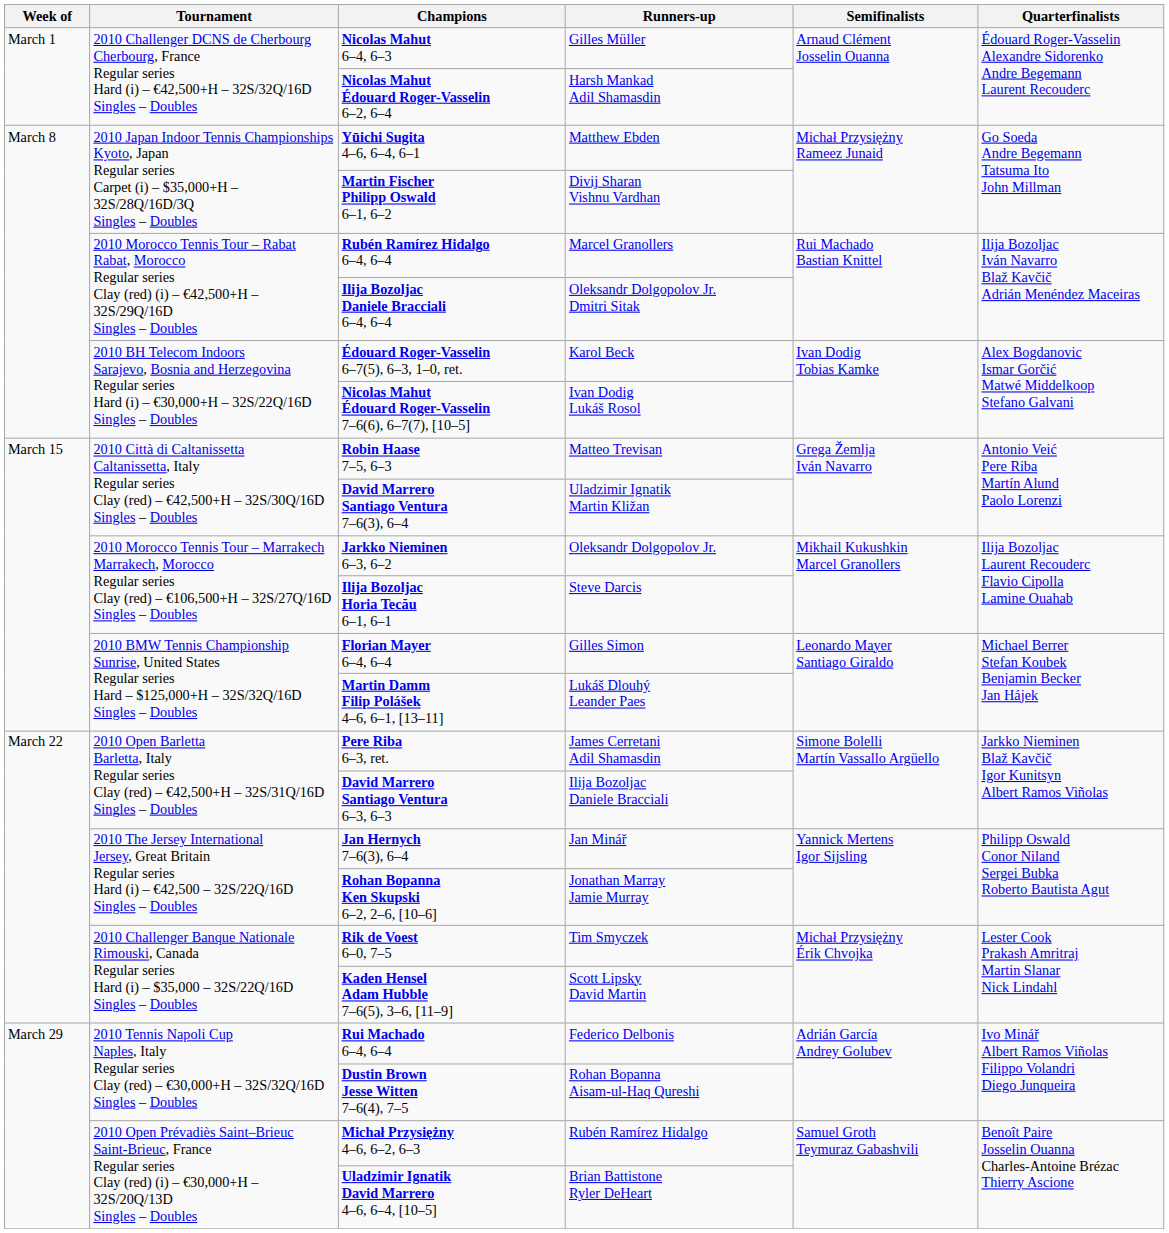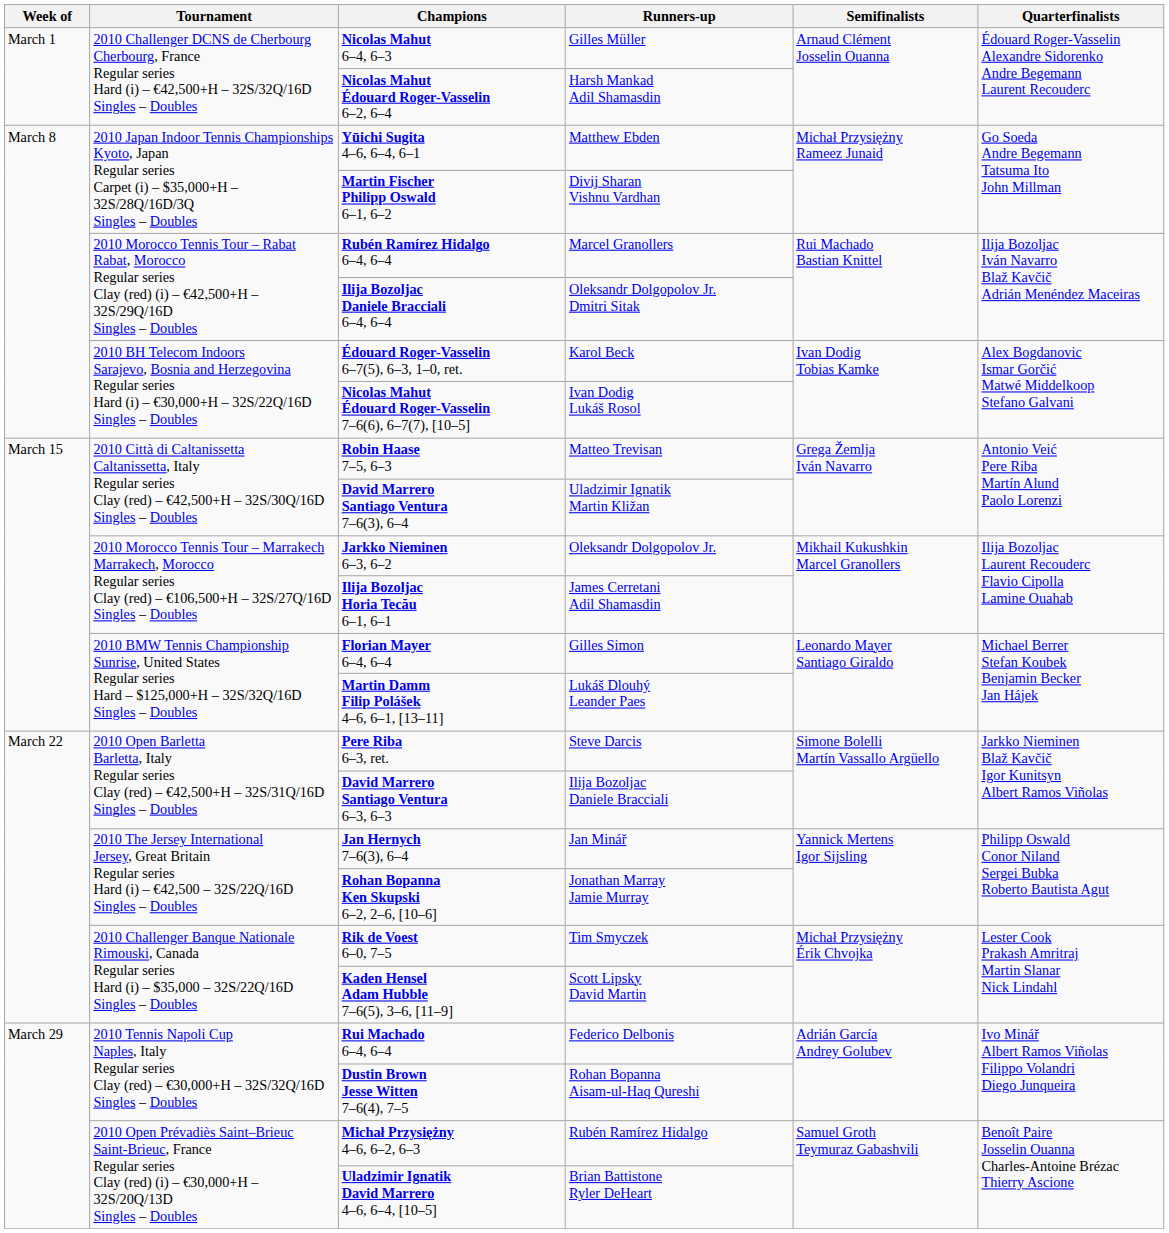 <table class=wikitable style=font-size:85%>
 <tr>
 <th width=75>Week of</th>
 <th width=230>Tournament</th>
 <th width=210>Champions</th>
 <th width=210>Runners-up</th>
 <th width=170>Semifinalists</th>
 <th width=170>Quarterfinalists</th>
 </tr>
 <tr style="vertical-align:top;">
 <td rowspan=2>March 1</td>
 <td rowspan=2><a href='#'>2010 Challenger DCNS de Cherbourg</a><br> <a href='#'>Cherbourg</a>, France<br>Regular series<br>Hard (i) – €42,500+H – 32S/32Q/16D<br><a href='#'>Singles</a> – <a href='#'>Doubles</a></td>
 <td> <strong><a href='#'>Nicolas Mahut</a></strong><br>6–4, 6–3</td>
 <td> <a href='#'>Gilles Müller</a></td>
 <td rowspan=2> <a href='#'>Arnaud Clément</a><br> <a href='#'>Josselin Ouanna</a></td>
 <td rowspan=2> <a href='#'>Édouard Roger-Vasselin</a><br> <a href='#'>Alexandre Sidorenko</a><br> <a href='#'>Andre Begemann</a><br> <a href='#'>Laurent Recouderc</a></td>
 </tr>
 <tr style="vertical-align:top;">
 <td> <strong><a href='#'>Nicolas Mahut</a></strong><br> <strong><a href='#'>Édouard Roger-Vasselin</a></strong><br>6–2, 6–4</td>
 <td> <a href='#'>Harsh Mankad</a><br> <a href='#'>Adil Shamasdin</a></td>
 </tr>
 <tr style="vertical-align:top;">
 <td rowspan=6>March 8</td>
 <td rowspan=2><a href='#'>2010 Japan Indoor Tennis Championships</a><br> <a href='#'>Kyoto</a>, Japan<br>Regular series<br>Carpet (i) – $35,000+H – 32S/28Q/16D/3Q<br><a href='#'>Singles</a> – <a href='#'>Doubles</a></td>
 <td> <strong><a href='#'>Yūichi Sugita</a></strong><br>4–6, 6–4, 6–1</td>
 <td> <a href='#'>Matthew Ebden</a></td>
 <td rowspan=2> <a href='#'>Michał Przysiężny</a><br> <a href='#'>Rameez Junaid</a></td>
 <td rowspan=2> <a href='#'>Go Soeda</a><br> <a href='#'>Andre Begemann</a><br> <a href='#'>Tatsuma Ito</a><br> <a href='#'>John Millman</a></td>
 </tr>
 <tr style="vertical-align:top;">
 <td> <strong><a href='#'>Martin Fischer</a></strong><br> <strong><a href='#'>Philipp Oswald</a></strong><br>6–1, 6–2</td>
 <td> <a href='#'>Divij Sharan</a><br> <a href='#'>Vishnu Vardhan</a></td>
 </tr>
 <tr style="vertical-align:top;">
 <td rowspan=2><a href='#'>2010 Morocco Tennis Tour – Rabat</a><br> <a href='#'>Rabat</a>, <a href='#'>Morocco</a><br>Regular series<br>Clay (red) (i) – €42,500+H – 32S/29Q/16D<br><a href='#'>Singles</a> – <a href='#'>Doubles</a></td>
 <td> <strong><a href='#'>Rubén Ramírez Hidalgo</a></strong><br>6–4, 6–4</td>
 <td> <a href='#'>Marcel Granollers</a></td>
 <td rowspan=2> <a href='#'>Rui Machado</a><br> <a href='#'>Bastian Knittel</a></td>
 <td rowspan=2> <a href='#'>Ilija Bozoljac</a><br> <a href='#'>Iván Navarro</a><br> <a href='#'>Blaž Kavčič</a><br> <a href='#'>Adrián Menéndez Maceiras</a></td>
 </tr>
 <tr style="vertical-align:top;">
 <td> <strong><a href='#'>Ilija Bozoljac</a></strong><br> <strong><a href='#'>Daniele Bracciali</a></strong><br>6–4, 6–4</td>
 <td> <a href='#'>Oleksandr Dolgopolov Jr.</a><br> <a href='#'>Dmitri Sitak</a></td>
 </tr>
 <tr style="vertical-align:top;">
 <td rowspan=2><a href='#'>2010 BH Telecom Indoors</a><br> <a href='#'>Sarajevo</a>, <a href='#'>Bosnia and Herzegovina</a><br>Regular series<br>Hard (i) – €30,000+H – 32S/22Q/16D<br><a href='#'>Singles</a> – <a href='#'>Doubles</a></td>
 <td> <strong><a href='#'>Édouard Roger-Vasselin</a></strong><br>6–7(5), 6–3, 1–0, ret.</td>
 <td> <a href='#'>Karol Beck</a></td>
 <td rowspan=2> <a href='#'>Ivan Dodig</a><br> <a href='#'>Tobias Kamke</a></td>
 <td rowspan=2> <a href='#'>Alex Bogdanovic</a><br> <a href='#'>Ismar Gorčić</a><br> <a href='#'>Matwé Middelkoop</a><br> <a href='#'>Stefano Galvani</a></td>
 </tr>
 <tr style="vertical-align:top;">
 <td> <strong><a href='#'>Nicolas Mahut</a></strong><br> <strong><a href='#'>Édouard Roger-Vasselin</a></strong><br>7–6(6), 6–7(7), [10–5]</td>
 <td> <a href='#'>Ivan Dodig</a><br> <a href='#'>Lukáš Rosol</a></td>
 </tr>
 <tr style="vertical-align:top;">
 <td rowspan=6>March 15</td>
 <td rowspan=2><a href='#'>2010 Città di Caltanissetta</a><br> <a href='#'>Caltanissetta</a>, Italy<br>Regular series<br>Clay (red) – €42,500+H – 32S/30Q/16D<br><a href='#'>Singles</a> – <a href='#'>Doubles</a></td>
 <td> <strong><a href='#'>Robin Haase</a></strong><br>7–5, 6–3</td>
 <td> <a href='#'>Matteo Trevisan</a></td>
 <td rowspan=2> <a href='#'>Grega Žemlja</a><br> <a href='#'>Iván Navarro</a></td>
 <td rowspan=2> <a href='#'>Antonio Veić</a><br> <a href='#'>Pere Riba</a><br> <a href='#'>Martín Alund</a><br> <a href='#'>Paolo Lorenzi</a></td>
 </tr>
 <tr style="vertical-align:top;">
 <td> <strong><a href='#'>David Marrero</a></strong><br> <strong><a href='#'>Santiago Ventura</a></strong><br>7–6(3), 6–4</td>
 <td> <a href='#'>Uladzimir Ignatik</a><br> <a href='#'>Martin Kližan</a></td>
 </tr>
 <tr style="vertical-align:top;">
 <td rowspan=2><a href='#'>2010 Morocco Tennis Tour – Marrakech</a><br> <a href='#'>Marrakech</a>, <a href='#'>Morocco</a><br>Regular series<br>Clay (red) – €106,500+H – 32S/27Q/16D<br><a href='#'>Singles</a> – <a href='#'>Doubles</a></td>
 <td> <strong><a href='#'>Jarkko Nieminen</a></strong><br>6–3, 6–2</td>
 <td> <a href='#'>Oleksandr Dolgopolov Jr.</a></td>
 <td rowspan=2> <a href='#'>Mikhail Kukushkin</a><br> <a href='#'>Marcel Granollers</a></td>
 <td rowspan=2> <a href='#'>Ilija Bozoljac</a><br> <a href='#'>Laurent Recouderc</a><br> <a href='#'>Flavio Cipolla</a><br> <a href='#'>Lamine Ouahab</a></td>
 </tr>
 <tr style="vertical-align:top;">
 <td> <strong><a href='#'>Ilija Bozoljac</a></strong><br> <strong><a href='#'>Horia Tecău</a></strong><br>6–1, 6–1</td>
-<td> <a href='#'>Steve Darcis</a></td>
+<td> <a href='#'>James Cerretani</a><br> <a href='#'>Adil Shamasdin</a></td>
 </tr>
 <tr style="vertical-align:top;">
 <td rowspan=2><a href='#'>2010 BMW Tennis Championship</a><br> <a href='#'>Sunrise</a>, United States<br>Regular series<br>Hard – $125,000+H – 32S/32Q/16D<br><a href='#'>Singles</a> – <a href='#'>Doubles</a></td>
 <td> <strong><a href='#'>Florian Mayer</a></strong><br>6–4, 6–4</td>
 <td> <a href='#'>Gilles Simon</a></td>
 <td rowspan=2> <a href='#'>Leonardo Mayer</a><br> <a href='#'>Santiago Giraldo</a></td>
 <td rowspan=2> <a href='#'>Michael Berrer</a><br> <a href='#'>Stefan Koubek</a><br> <a href='#'>Benjamin Becker</a><br> <a href='#'>Jan Hájek</a></td>
 </tr>
 <tr style="vertical-align:top;">
 <td> <strong><a href='#'>Martin Damm</a></strong><br> <strong><a href='#'>Filip Polášek</a></strong><br>4–6, 6–1, [13–11]</td>
 <td> <a href='#'>Lukáš Dlouhý</a><br> <a href='#'>Leander Paes</a></td>
 </tr>
 <tr style="vertical-align:top;">
 <td rowspan=6>March 22</td>
 <td rowspan=2><a href='#'>2010 Open Barletta</a><br> <a href='#'>Barletta</a>, Italy<br>Regular series<br>Clay (red) – €42,500+H – 32S/31Q/16D<br><a href='#'>Singles</a> – <a href='#'>Doubles</a></td>
 <td> <strong><a href='#'>Pere Riba</a></strong><br>6–3, ret.</td>
-<td> <a href='#'>James Cerretani</a><br> <a href='#'>Adil Shamasdin</a></td>
+<td> <a href='#'>Steve Darcis</a></td>
 <td rowspan=2> <a href='#'>Simone Bolelli</a><br> <a href='#'>Martín Vassallo Argüello</a></td>
 <td rowspan=2> <a href='#'>Jarkko Nieminen</a><br> <a href='#'>Blaž Kavčič</a><br> <a href='#'>Igor Kunitsyn</a><br> <a href='#'>Albert Ramos Viñolas</a></td>
 </tr>
 <tr style="vertical-align:top;">
 <td> <strong><a href='#'>David Marrero</a></strong><br> <strong><a href='#'>Santiago Ventura</a></strong><br>6–3, 6–3</td>
 <td> <a href='#'>Ilija Bozoljac</a><br> <a href='#'>Daniele Bracciali</a></td>
 </tr>
 <tr style="vertical-align:top;">
 <td rowspan=2><a href='#'>2010 The Jersey International</a><br> <a href='#'>Jersey</a>, Great Britain<br>Regular series<br>Hard (i) – €42,500 – 32S/22Q/16D<br><a href='#'>Singles</a> – <a href='#'>Doubles</a></td>
 <td> <strong><a href='#'>Jan Hernych</a></strong><br>7–6(3), 6–4</td>
 <td> <a href='#'>Jan Minář</a></td>
 <td rowspan=2> <a href='#'>Yannick Mertens</a><br> <a href='#'>Igor Sijsling</a></td>
 <td rowspan=2> <a href='#'>Philipp Oswald</a><br> <a href='#'>Conor Niland</a><br> <a href='#'>Sergei Bubka</a><br> <a href='#'>Roberto Bautista Agut</a></td>
 </tr>
 <tr style="vertical-align:top;">
 <td><strong> <a href='#'>Rohan Bopanna</a><br> <a href='#'>Ken Skupski</a></strong><br>6–2, 2–6, [10–6]</td>
 <td> <a href='#'>Jonathan Marray</a><br> <a href='#'>Jamie Murray</a></td>
 </tr>
 <tr style="vertical-align:top;">
 <td rowspan=2><a href='#'>2010 Challenger Banque Nationale</a><br> <a href='#'>Rimouski</a>, Canada<br>Regular series<br>Hard (i) – $35,000 – 32S/22Q/16D<br><a href='#'>Singles</a> – <a href='#'>Doubles</a></td>
 <td> <strong><a href='#'>Rik de Voest</a></strong><br>6–0, 7–5</td>
 <td> <a href='#'>Tim Smyczek</a></td>
 <td rowspan=2> <a href='#'>Michał Przysiężny</a><br> <a href='#'>Érik Chvojka</a></td>
 <td rowspan=2> <a href='#'>Lester Cook</a><br> <a href='#'>Prakash Amritraj</a><br> <a href='#'>Martin Slanar</a><br> <a href='#'>Nick Lindahl</a></td>
 </tr>
 <tr style="vertical-align:top;">
 <td><strong> <a href='#'>Kaden Hensel</a><br> <a href='#'>Adam Hubble</a></strong><br>7–6(5), 3–6, [11–9]</td>
 <td> <a href='#'>Scott Lipsky</a><br> <a href='#'>David Martin</a></td>
 </tr>
 <tr style="vertical-align:top;">
 <td rowspan=6>March 29</td>
 <td rowspan=2><a href='#'>2010 Tennis Napoli Cup</a><br> <a href='#'>Naples</a>, Italy<br>Regular series<br>Clay (red) – €30,000+H – 32S/32Q/16D<br><a href='#'>Singles</a> – <a href='#'>Doubles</a></td>
 <td> <strong><a href='#'>Rui Machado</a></strong><br>6–4, 6–4</td>
 <td> <a href='#'>Federico Delbonis</a></td>
 <td rowspan=2> <a href='#'>Adrián García</a><br> <a href='#'>Andrey Golubev</a></td>
 <td rowspan=2> <a href='#'>Ivo Minář</a><br> <a href='#'>Albert Ramos Viñolas</a><br> <a href='#'>Filippo Volandri</a><br> <a href='#'>Diego Junqueira</a></td>
 </tr>
 <tr style="vertical-align:top;">
 <td><strong> <a href='#'>Dustin Brown</a><br> <a href='#'>Jesse Witten</a></strong><br>7–6(4), 7–5</td>
 <td> <a href='#'>Rohan Bopanna</a><br> <a href='#'>Aisam-ul-Haq Qureshi</a></td>
 </tr>
 <tr style="vertical-align:top;">
 <td rowspan=2><a href='#'>2010 Open Prévadiès Saint–Brieuc</a><br> <a href='#'>Saint-Brieuc</a>, France<br>Regular series<br>Clay (red) (i) – €30,000+H – 32S/20Q/13D<br><a href='#'>Singles</a> – <a href='#'>Doubles</a></td>
 <td> <strong><a href='#'>Michał Przysiężny</a></strong><br>4–6, 6–2, 6–3</td>
 <td> <a href='#'>Rubén Ramírez Hidalgo</a></td>
 <td rowspan=2> <a href='#'>Samuel Groth</a><br> <a href='#'>Teymuraz Gabashvili</a></td>
 <td rowspan=2> <a href='#'>Benoît Paire</a><br> <a href='#'>Josselin Ouanna</a><br> Charles-Antoine Brézac<br> <a href='#'>Thierry Ascione</a></td>
 </tr>
 <tr style="vertical-align:top;">
 <td><strong> <a href='#'>Uladzimir Ignatik</a><br> <a href='#'>David Marrero</a></strong><br>4–6, 6–4, [10–5]</td>
 <td> <a href='#'>Brian Battistone</a><br> <a href='#'>Ryler DeHeart</a></td>
 </tr>
 </table>
